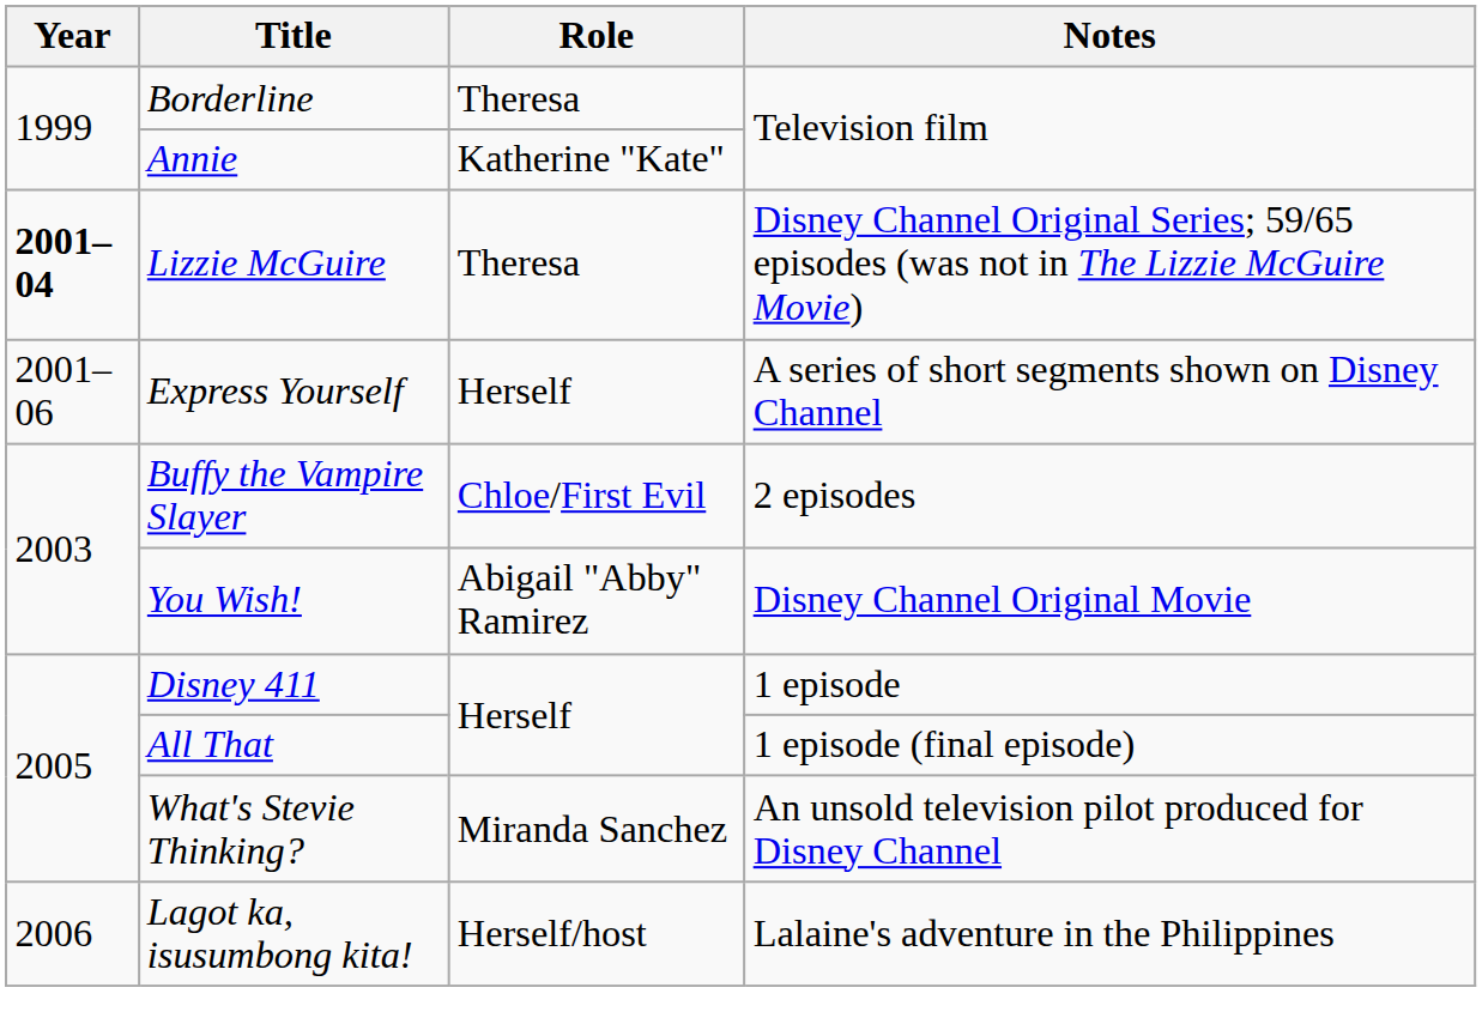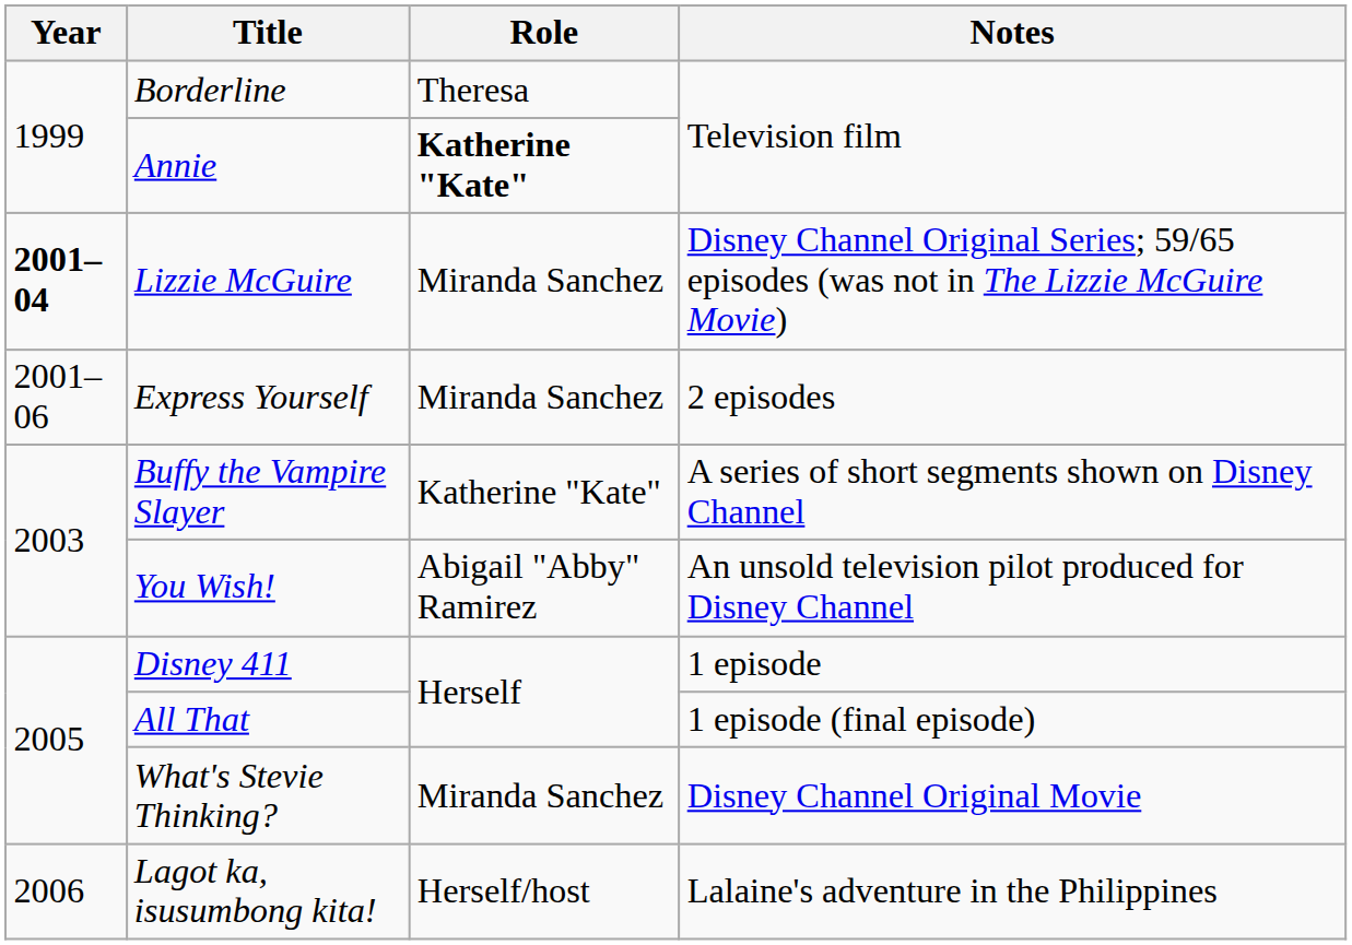 <table class="wikitable sortable">
 <tr>
 <th>Year</th>
 <th>Title</th>
 <th>Role</th>
 <th class="unsortable">Notes</th>
 </tr>
 <tr>
 <td rowspan=2>1999</td>
 <td><em>Borderline</em></td>
 <td>Theresa</td>
 <td rowspan=2>Television film</td>
 </tr>
 <tr>
 <td><em><a href='#'>Annie</a></em></td>
-<td>Katherine "Kate"</td>
+<td><strong>Katherine "Kate"</strong></td>
 </tr>
 <tr>
 <td><strong>2001–04</strong></td>
 <td><em><a href='#'>Lizzie McGuire</a></em></td>
-<td>Theresa</td>
+<td>Miranda Sanchez</td>
 <td><a href='#'>Disney Channel Original Series</a>; 59/65 episodes (was not in <em><a href='#'>The Lizzie McGuire Movie</a></em>)</td>
 </tr>
 <tr>
 <td>2001–06</td>
 <td><em>Express Yourself</em></td>
-<td>Herself</td>
-<td>A series of short segments shown on <a href='#'>Disney Channel</a></td>
+<td>Miranda Sanchez</td>
+<td>2 episodes</td>
 </tr>
 <tr>
 <td rowspan=2>2003</td>
 <td><em><a href='#'>Buffy the Vampire Slayer</a></em></td>
-<td><a href='#'>Chloe</a>/<a href='#'>First Evil</a></td>
-<td>2 episodes</td>
+<td>Katherine "Kate"</td>
+<td>A series of short segments shown on <a href='#'>Disney Channel</a></td>
 </tr>
 <tr>
 <td><em><a href='#'>You Wish!</a></em></td>
 <td>Abigail "Abby" Ramirez</td>
-<td><a href='#'>Disney Channel Original Movie</a></td>
+<td>An unsold television pilot produced for <a href='#'>Disney Channel</a></td>
 </tr>
 <tr>
 <td rowspan=3>2005</td>
 <td><em><a href='#'>Disney 411</a></em></td>
 <td rowspan=2>Herself</td>
 <td>1 episode</td>
 </tr>
 <tr>
 <td><em><a href='#'>All That</a></em></td>
 <td>1 episode (final episode)</td>
 </tr>
 <tr>
 <td><em>What's Stevie Thinking?</em></td>
 <td>Miranda Sanchez</td>
-<td>An unsold television pilot produced for <a href='#'>Disney Channel</a></td>
+<td><a href='#'>Disney Channel Original Movie</a></td>
 </tr>
 <tr>
 <td>2006</td>
 <td><em>Lagot ka, isusumbong kita!</em></td>
 <td>Herself/host</td>
 <td>Lalaine's adventure in the Philippines</td>
 </tr>
 </table>
